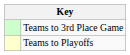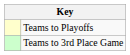 <table class="wikitable" style="text-align: center;">
 <tr>
 <th colspan=2>Key</th>
 </tr>
 <tr>
+<td style="background:#ffffcc; width:20px;"></td>
+<td align=left>Teams to Playoffs</td>
+</tr>
+<tr>
 <td style="background:#ccffcc; width:20px;"></td>
 <td align=left>Teams to 3rd Place Game</td>
 </tr>
-<tr>
-<td style="background:#ffffcc; width:20px;"></td>
-<td align=left>Teams to Playoffs</td>
-</tr>
 </table>
